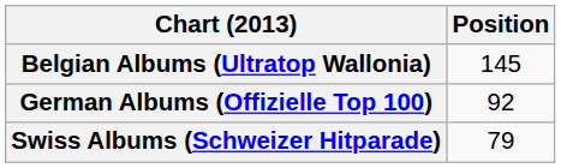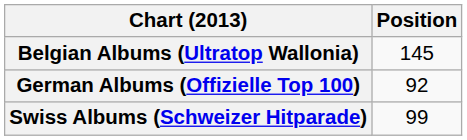 <table class="wikitable sortable plainrowheaders" style="text-align:center">
 <tr>
 <th scope="col">Chart (2013)</th>
 <th scope="col">Position</th>
 </tr>
 <tr>
 <th scope="row">Belgian Albums (<a href='#'>Ultratop</a> Wallonia)</th>
 <td>145</td>
 </tr>
 <tr>
 <th scope="row">German Albums (<a href='#'>Offizielle Top 100</a>)</th>
 <td>92</td>
 </tr>
 <tr>
 <th scope="row">Swiss Albums (<a href='#'>Schweizer Hitparade</a>)</th>
-<td>79</td>
+<td>99</td>
 </tr>
 </table>
